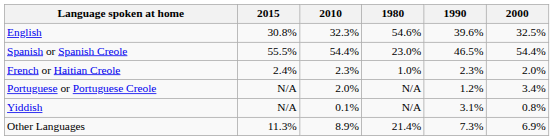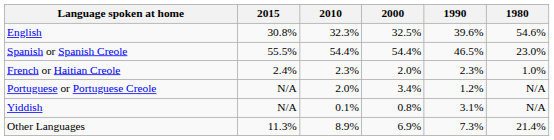 <table class="wikitable" style="font-size: 90%; text-align: right;">
 <tr>
 <th style="width: 20em;">Language spoken at home</th>
 <th style="width: 5em;">2015</th>
 <th style="width: 5em;">2010</th>
+<th style="width: 5em;">2000</th>
+<th style="width: 5em;">1990</th>
 <th style="width: 5em;">1980</th>
-<th style="width: 5em;">1990</th>
-<th style="width: 5em;">2000</th>
 </tr>
 <tr>
 <td style="text-align:left"><a href='#'>English</a></td>
 <td>30.8%</td>
 <td>32.3%</td>
+<td>32.5%</td>
+<td>39.6%</td>
 <td>54.6%</td>
-<td>39.6%</td>
-<td>32.5%</td>
 </tr>
 <tr>
 <td style="text-align:left"><a href='#'>Spanish</a> or <a href='#'>Spanish Creole</a></td>
 <td>55.5%</td>
 <td>54.4%</td>
+<td>54.4%</td>
+<td>46.5%</td>
 <td>23.0%</td>
-<td>46.5%</td>
-<td>54.4%</td>
 </tr>
 <tr>
 <td style="text-align:left"><a href='#'>French</a> or <a href='#'>Haitian Creole</a></td>
 <td>2.4%</td>
 <td>2.3%</td>
+<td>2.0%</td>
+<td>2.3%</td>
 <td>1.0%</td>
-<td>2.3%</td>
-<td>2.0%</td>
 </tr>
 <tr>
 <td style="text-align:left"><a href='#'>Portuguese</a> or <a href='#'>Portuguese Creole</a></td>
 <td>N/A</td>
 <td>2.0%</td>
+<td>3.4%</td>
+<td>1.2%</td>
 <td>N/A</td>
-<td>1.2%</td>
-<td>3.4%</td>
 </tr>
 <tr>
 <td style="text-align:left"><a href='#'>Yiddish</a></td>
 <td>N/A</td>
 <td>0.1%</td>
+<td>0.8%</td>
+<td>3.1%</td>
 <td>N/A</td>
-<td>3.1%</td>
-<td>0.8%</td>
 </tr>
 <tr>
 <td style="text-align:left">Other Languages</td>
 <td>11.3%</td>
 <td>8.9%</td>
+<td>6.9%</td>
+<td>7.3%</td>
 <td>21.4%</td>
-<td>7.3%</td>
-<td>6.9%</td>
 </tr>
 </table>
